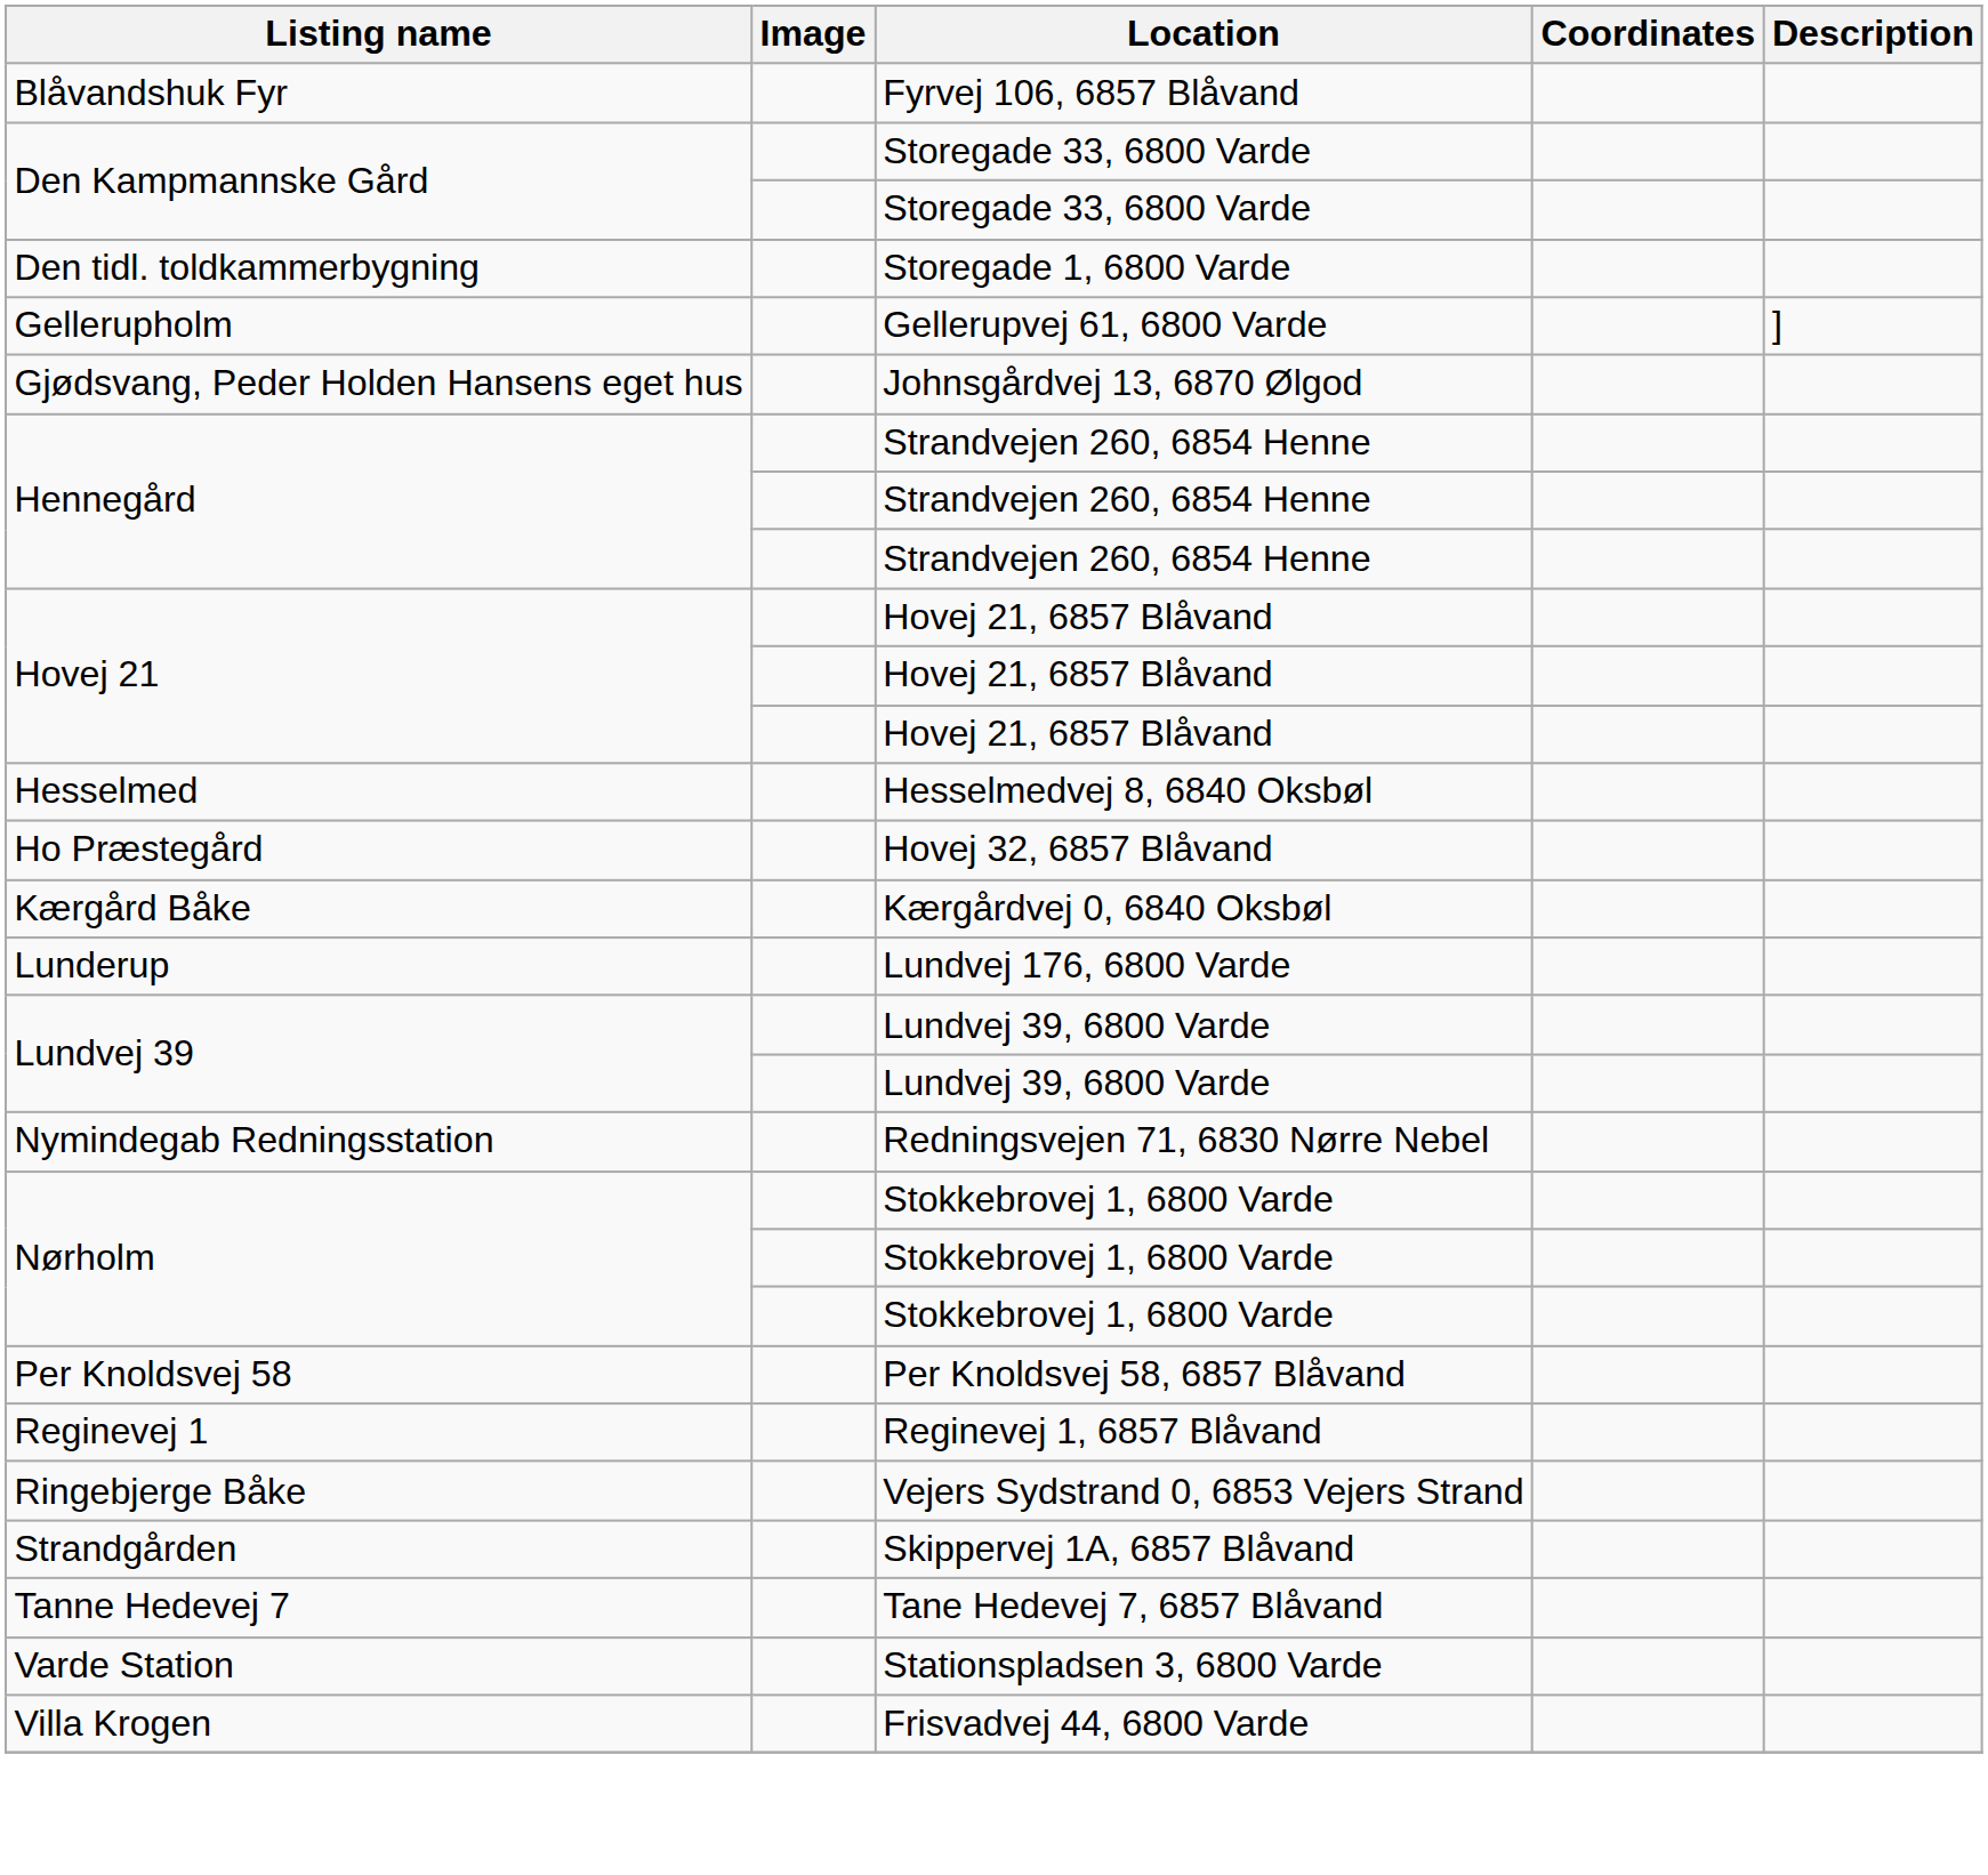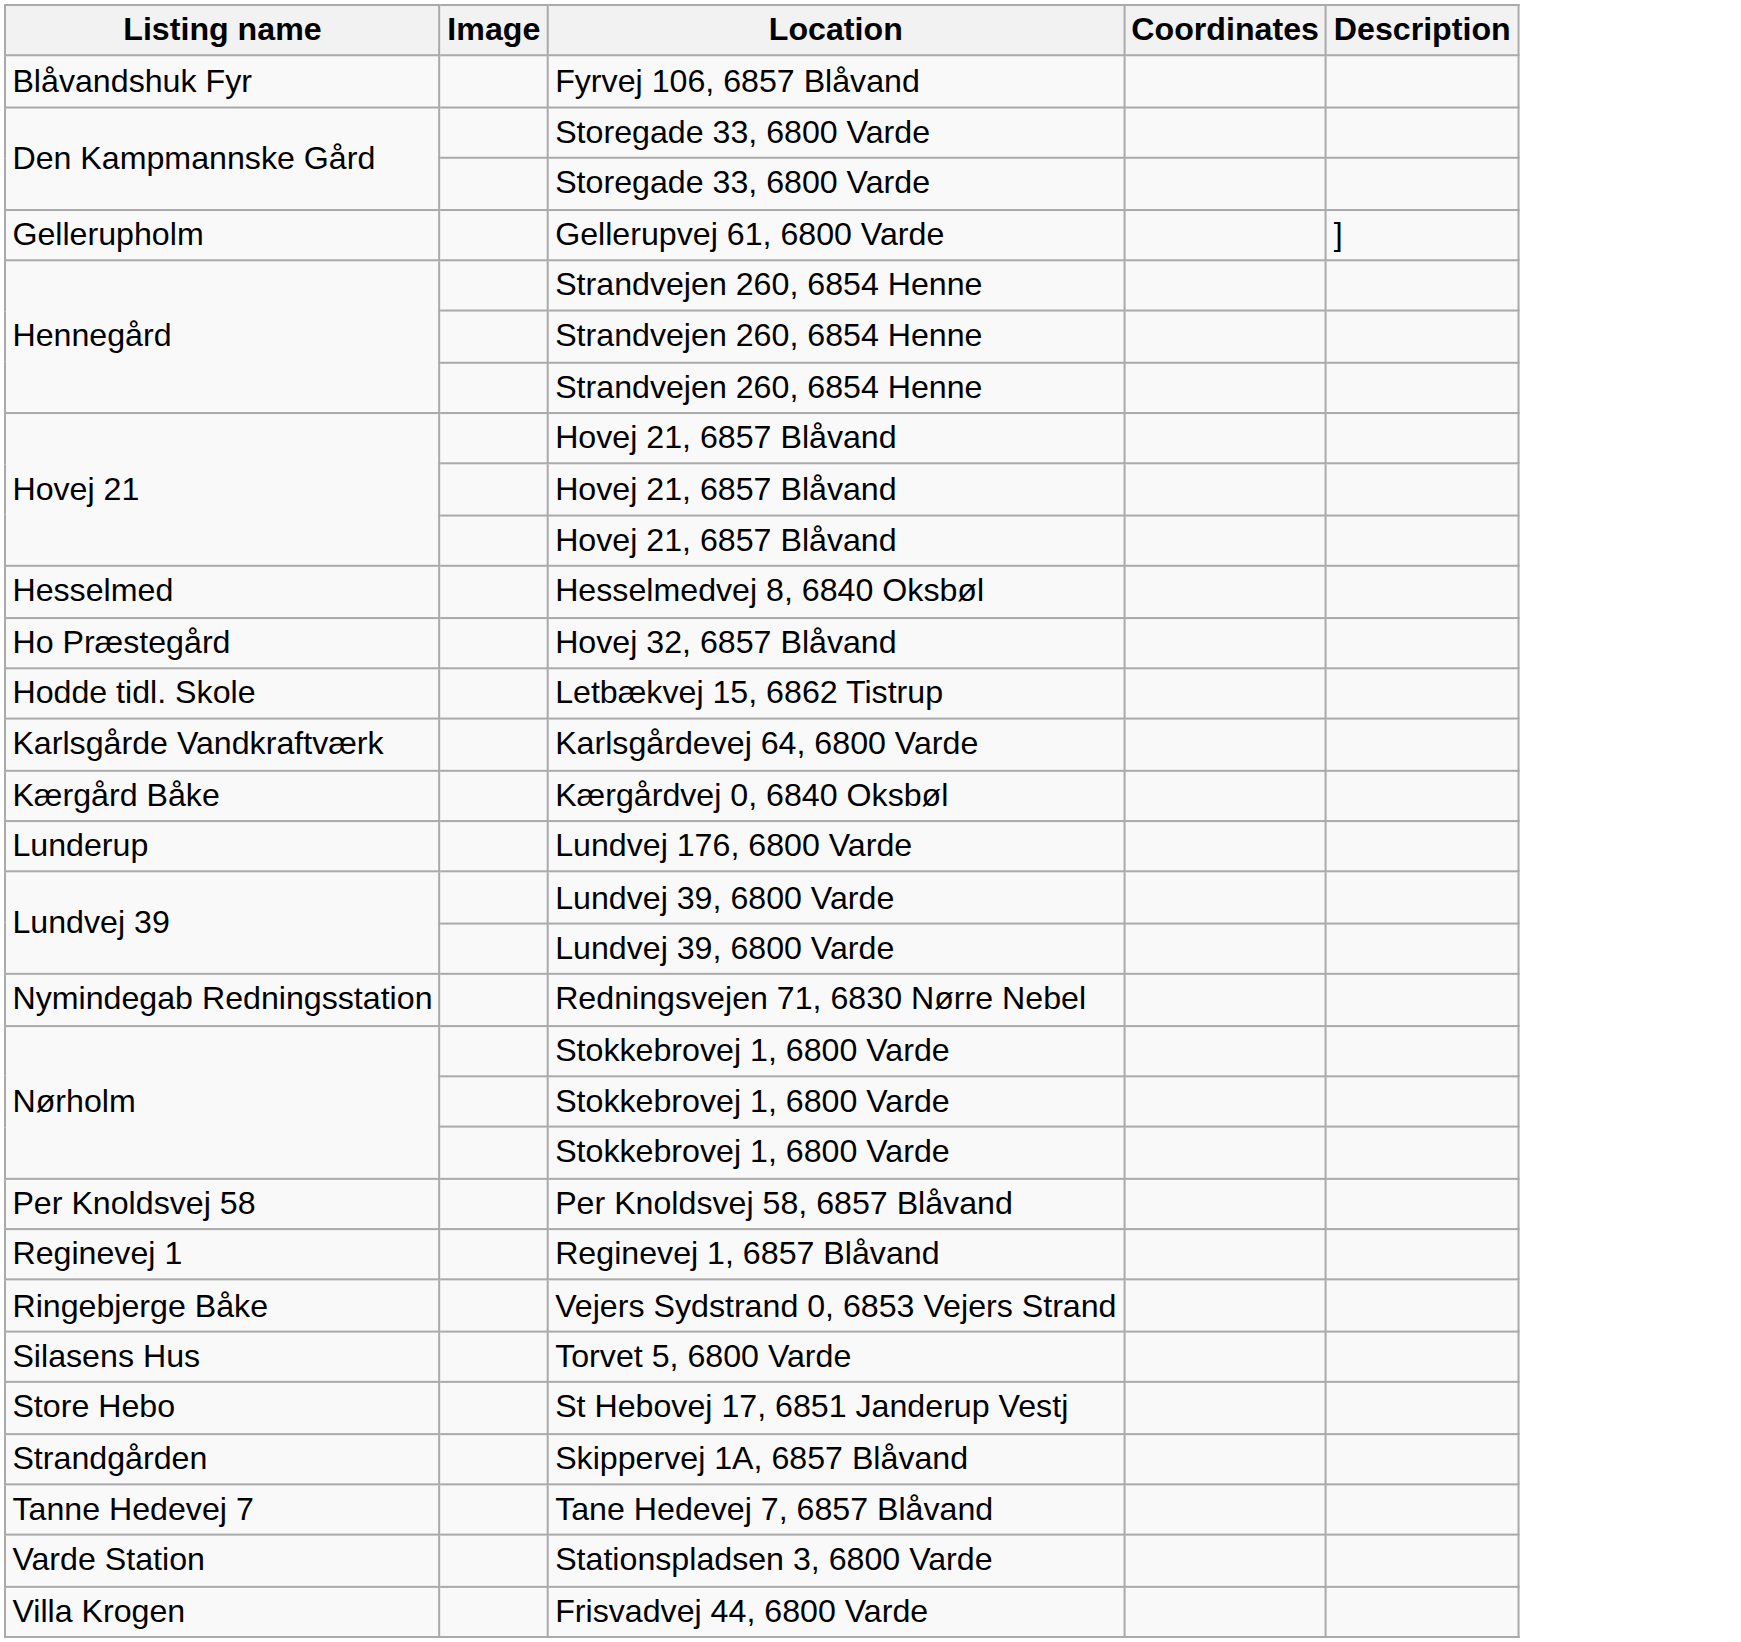 <table class="wikitable sortable">
 <tr>
 <th>Listing name</th>
 <th>Image</th>
 <th>Location</th>
 <th>Coordinates</th>
 <th>Description</th>
 </tr>
 <tr>
 <td>Blåvandshuk Fyr</td>
 <td></td>
 <td>Fyrvej 106, 6857 Blåvand</td>
 <td></td>
 <td></td>
 </tr>
 <tr>
 <td rowspan="2">Den Kampmannske Gård</td>
 <td></td>
 <td>Storegade 33, 6800 Varde</td>
 <td></td>
 <td></td>
 </tr>
 <tr>
 <td></td>
 <td>Storegade 33, 6800 Varde</td>
 <td></td>
 <td></td>
 </tr>
 <tr>
-<td>Den tidl. toldkammerbygning</td>
-<td></td>
-<td>Storegade 1, 6800 Varde</td>
-<td></td>
-<td></td>
-</tr>
-<tr>
 <td>Gellerupholm</td>
 <td></td>
 <td>Gellerupvej 61, 6800 Varde</td>
 <td></td>
 <td>]</td>
-</tr>
-<tr>
-<td>Gjødsvang, Peder Holden Hansens eget hus</td>
-<td></td>
-<td>Johnsgårdvej 13, 6870 Ølgod</td>
-<td></td>
-<td></td>
 </tr>
 <tr>
 <td rowspan="3">Hennegård</td>
 <td></td>
 <td>Strandvejen 260, 6854 Henne</td>
 <td></td>
 <td></td>
 </tr>
 <tr>
 <td></td>
 <td>Strandvejen 260, 6854 Henne</td>
 <td></td>
 <td></td>
 </tr>
 <tr>
 <td></td>
 <td>Strandvejen 260, 6854 Henne</td>
 <td></td>
 <td></td>
 </tr>
 <tr>
 <td rowspan="3">Hovej 21</td>
 <td></td>
 <td>Hovej 21, 6857 Blåvand</td>
 <td></td>
 <td></td>
 </tr>
 <tr>
 <td></td>
 <td>Hovej 21, 6857 Blåvand</td>
 <td></td>
 <td></td>
 </tr>
 <tr>
 <td></td>
 <td>Hovej 21, 6857 Blåvand</td>
 <td></td>
 <td></td>
 </tr>
 <tr>
 <td>Hesselmed</td>
 <td></td>
 <td>Hesselmedvej 8, 6840 Oksbøl</td>
 <td></td>
 <td></td>
 </tr>
 <tr>
 <td>Ho Præstegård</td>
 <td></td>
 <td>Hovej 32, 6857 Blåvand</td>
+<td></td>
+<td></td>
+</tr>
+<tr>
+<td>Hodde tidl. Skole</td>
+<td></td>
+<td>Letbækvej 15, 6862 Tistrup</td>
+<td></td>
+<td></td>
+</tr>
+<tr>
+<td>Karlsgårde Vandkraftværk</td>
+<td></td>
+<td>Karlsgårdevej 64, 6800 Varde</td>
 <td></td>
 <td></td>
 </tr>
 <tr>
 <td>Kærgård Båke</td>
 <td></td>
 <td>Kærgårdvej 0, 6840 Oksbøl</td>
 <td></td>
 <td></td>
 </tr>
 <tr>
 <td>Lunderup</td>
 <td></td>
 <td>Lundvej 176, 6800 Varde</td>
 <td></td>
 <td></td>
 </tr>
 <tr>
 <td rowspan="2">Lundvej 39</td>
 <td></td>
 <td>Lundvej 39, 6800 Varde</td>
 <td></td>
 <td></td>
 </tr>
 <tr>
 <td></td>
 <td>Lundvej 39, 6800 Varde</td>
 <td></td>
 <td></td>
 </tr>
 <tr>
 <td>Nymindegab Redningsstation</td>
 <td></td>
 <td>Redningsvejen 71, 6830 Nørre Nebel</td>
 <td></td>
 <td></td>
 </tr>
 <tr>
 <td rowspan="3">Nørholm</td>
 <td></td>
 <td>Stokkebrovej 1, 6800 Varde</td>
 <td></td>
 <td></td>
 </tr>
 <tr>
 <td></td>
 <td>Stokkebrovej 1, 6800 Varde</td>
 <td></td>
 <td></td>
 </tr>
 <tr>
 <td></td>
 <td>Stokkebrovej 1, 6800 Varde</td>
 <td></td>
 <td></td>
 </tr>
 <tr>
 <td>Per Knoldsvej 58</td>
 <td></td>
 <td>Per Knoldsvej 58, 6857 Blåvand</td>
 <td></td>
 <td></td>
 </tr>
 <tr>
 <td>Reginevej 1</td>
 <td></td>
 <td>Reginevej 1, 6857 Blåvand</td>
 <td></td>
 <td></td>
 </tr>
 <tr>
 <td>Ringebjerge Båke</td>
 <td></td>
 <td>Vejers Sydstrand 0, 6853 Vejers Strand</td>
 <td></td>
 <td></td>
 </tr>
 <tr>
+<td>Silasens Hus</td>
+<td></td>
+<td>Torvet 5, 6800 Varde</td>
+<td></td>
+<td></td>
+</tr>
+<tr>
+<td>Store Hebo</td>
+<td></td>
+<td>St Hebovej 17, 6851 Janderup Vestj</td>
+<td></td>
+<td></td>
+</tr>
+<tr>
 <td>Strandgården</td>
 <td></td>
 <td>Skippervej 1A, 6857 Blåvand</td>
 <td></td>
 <td></td>
 </tr>
 <tr>
 <td>Tanne Hedevej 7</td>
 <td></td>
 <td>Tane Hedevej 7, 6857 Blåvand</td>
 <td></td>
 <td></td>
 </tr>
 <tr>
 <td>Varde Station</td>
 <td></td>
 <td>Stationspladsen 3, 6800 Varde</td>
 <td></td>
 <td></td>
 </tr>
 <tr>
 <td>Villa Krogen</td>
 <td></td>
 <td>Frisvadvej 44, 6800 Varde</td>
 <td></td>
 <td></td>
 </tr>
 <tr>
 </tr>
 </table>
